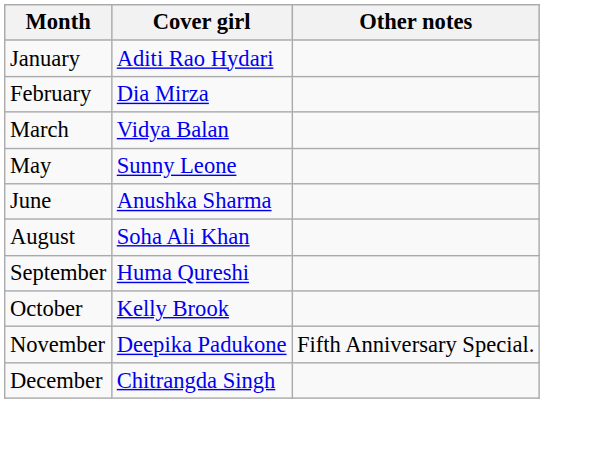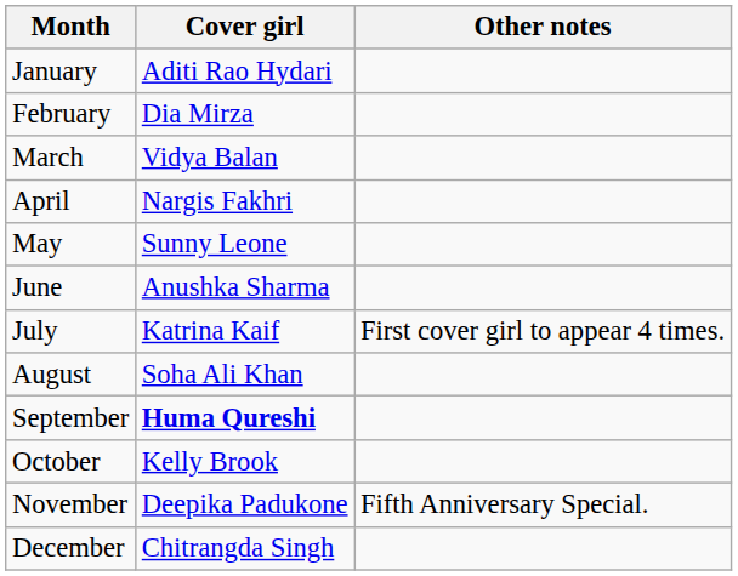 <table class="wikitable">
 <tr style="background:#ccc; text-align:center;">
 <th>Month</th>
 <th>Cover girl</th>
 <th>Other notes</th>
 </tr>
 <tr>
 <td>January</td>
 <td><a href='#'>Aditi Rao Hydari</a></td>
 <td></td>
 </tr>
 <tr>
 <td>February</td>
 <td><a href='#'>Dia Mirza</a></td>
 <td></td>
 </tr>
 <tr>
 <td>March</td>
 <td><a href='#'>Vidya Balan</a></td>
 <td></td>
 </tr>
 <tr>
+<td>April</td>
+<td><a href='#'>Nargis Fakhri</a></td>
+<td></td>
+</tr>
+<tr>
 <td>May</td>
 <td><a href='#'>Sunny Leone</a></td>
 <td></td>
 </tr>
 <tr>
 <td>June</td>
 <td><a href='#'>Anushka Sharma</a></td>
 <td></td>
 </tr>
 <tr>
+<td>July</td>
+<td><a href='#'>Katrina Kaif</a></td>
+<td>First cover girl to appear 4 times.</td>
+</tr>
+<tr>
 <td>August</td>
 <td><a href='#'>Soha Ali Khan</a></td>
 <td></td>
 </tr>
 <tr>
 <td>September</td>
-<td><a href='#'>Huma Qureshi</a></td>
+<td><strong><a href='#'>Huma Qureshi</a></strong></td>
 <td></td>
 </tr>
 <tr>
 <td>October</td>
 <td><a href='#'>Kelly Brook</a></td>
 <td></td>
 </tr>
 <tr>
 <td>November</td>
 <td><a href='#'>Deepika Padukone</a></td>
 <td>Fifth Anniversary Special.</td>
 </tr>
 <tr>
 <td>December</td>
 <td><a href='#'>Chitrangda Singh</a></td>
 <td></td>
 </tr>
 </table>
